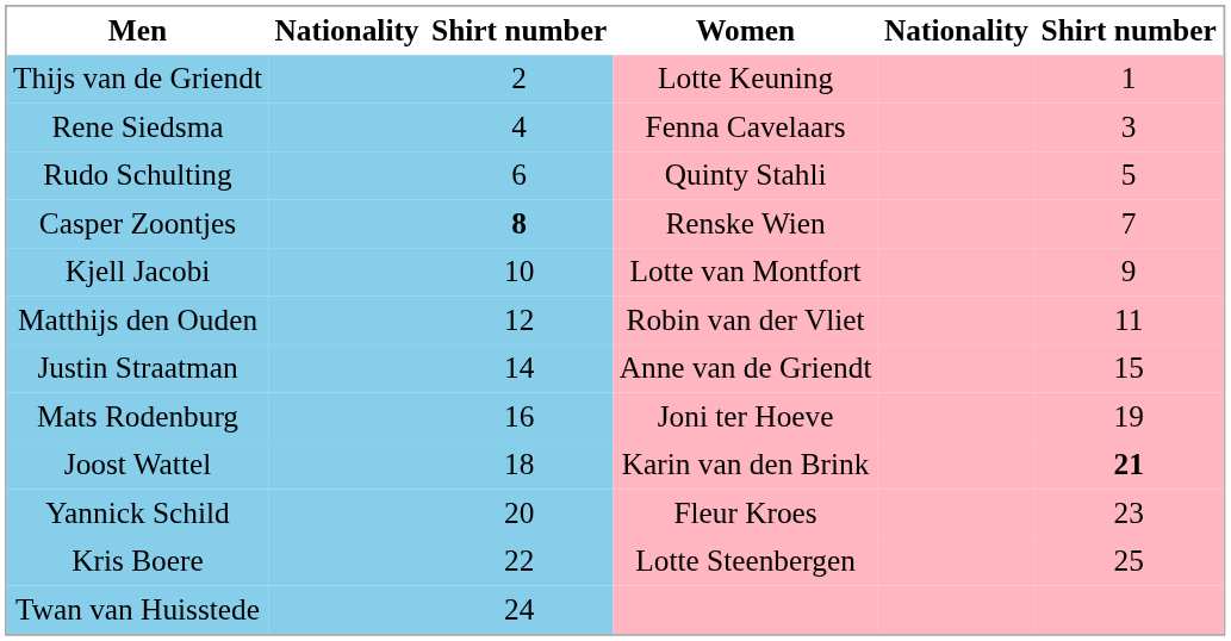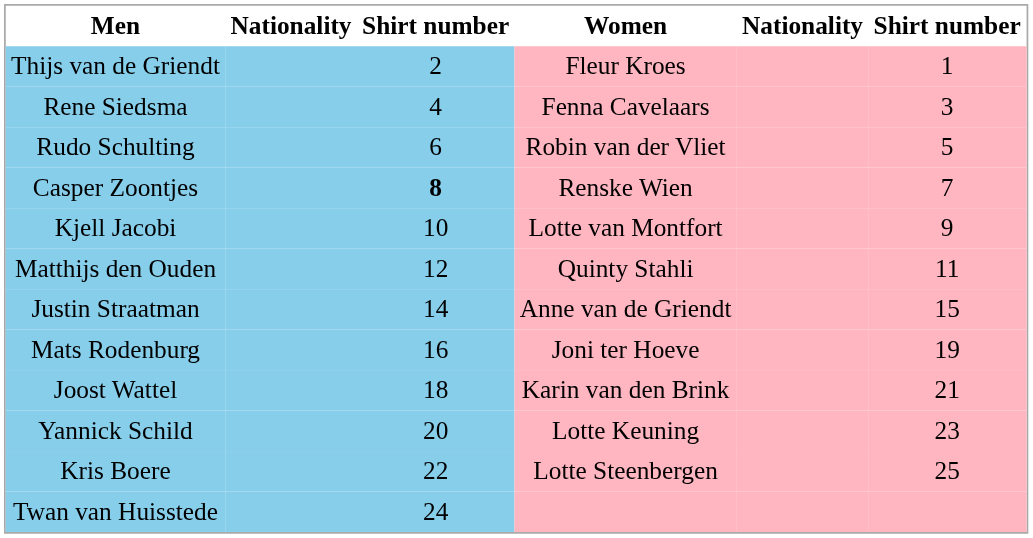 <table cellspacing="0" cellpadding="3" style="background-color: #f9y9f9; font-size: 90%; text-align: center; border:1px solid #aaa;">
 <tr>
 <th>Men</th>
 <th>Nationality</th>
 <th>Shirt number</th>
 <th>Women</th>
 <th>Nationality</th>
 <th>Shirt number</th>
 </tr>
 <tr>
 <td bgcolor=#87CEEB>Thijs van de Griendt</td>
 <td bgcolor=#87CEEB></td>
 <td bgcolor=#87CEEB>2</td>
-<td bgcolor=#FFB6C1>Lotte Keuning</td>
+<td bgcolor=#FFB6C1>Fleur Kroes</td>
 <td bgcolor=#FFB6C1></td>
 <td bgcolor=#FFB6C1>1</td>
 </tr>
 <tr>
 <td bgcolor=#87CEEB>Rene Siedsma</td>
 <td bgcolor=#87CEEB></td>
 <td bgcolor=#87CEEB>4</td>
 <td bgcolor=#FFB6C1>Fenna Cavelaars</td>
 <td bgcolor=#FFB6C1></td>
 <td bgcolor=#FFB6C1>3</td>
 </tr>
 <tr>
 <td bgcolor=#87CEEB>Rudo Schulting</td>
 <td bgcolor=#87CEEB></td>
 <td bgcolor=#87CEEB>6</td>
-<td bgcolor=#FFB6C1>Quinty Stahli</td>
+<td bgcolor=#FFB6C1>Robin van der Vliet</td>
 <td bgcolor=#FFB6C1></td>
 <td bgcolor=#FFB6C1>5</td>
 </tr>
 <tr>
 <td bgcolor=#87CEEB>Casper Zoontjes</td>
 <td bgcolor=#87CEEB></td>
 <td bgcolor=#87CEEB><strong>8</strong></td>
 <td bgcolor=#FFB6C1>Renske Wien</td>
 <td bgcolor=#FFB6C1></td>
 <td bgcolor=#FFB6C1>7</td>
 </tr>
 <tr>
 <td bgcolor=#87CEEB>Kjell Jacobi</td>
 <td bgcolor=#87CEEB></td>
 <td bgcolor=#87CEEB>10</td>
 <td bgcolor=#FFB6C1>Lotte van Montfort</td>
 <td bgcolor=#FFB6C1></td>
 <td bgcolor=#FFB6C1>9</td>
 </tr>
 <tr>
 <td bgcolor=#87CEEB>Matthijs den Ouden</td>
 <td bgcolor=#87CEEB></td>
 <td bgcolor=#87CEEB>12</td>
-<td bgcolor=#FFB6C1>Robin van der Vliet</td>
+<td bgcolor=#FFB6C1>Quinty Stahli</td>
 <td bgcolor=#FFB6C1></td>
 <td bgcolor=#FFB6C1>11</td>
 </tr>
 <tr>
 <td bgcolor=#87CEEB>Justin Straatman</td>
 <td bgcolor=#87CEEB></td>
 <td bgcolor=#87CEEB>14</td>
 <td bgcolor=#FFB6C1>Anne van de Griendt</td>
 <td bgcolor=#FFB6C1></td>
 <td bgcolor=#FFB6C1>15</td>
 </tr>
 <tr>
 <td bgcolor=#87CEEB>Mats Rodenburg</td>
 <td bgcolor=#87CEEB></td>
 <td bgcolor=#87CEEB>16</td>
 <td bgcolor=#FFB6C1>Joni ter Hoeve</td>
 <td bgcolor=#FFB6C1></td>
 <td bgcolor=#FFB6C1>19</td>
 </tr>
 <tr>
 <td bgcolor=#87CEEB>Joost Wattel</td>
 <td bgcolor=#87CEEB></td>
 <td bgcolor=#87CEEB>18</td>
 <td bgcolor=#FFB6C1>Karin van den Brink</td>
 <td bgcolor=#FFB6C1></td>
-<td bgcolor=#FFB6C1><strong>21</strong></td>
+<td bgcolor=#FFB6C1>21</td>
 </tr>
 <tr>
 <td bgcolor=#87CEEB>Yannick Schild</td>
 <td bgcolor=#87CEEB></td>
 <td bgcolor=#87CEEB>20</td>
-<td bgcolor=#FFB6C1>Fleur Kroes</td>
+<td bgcolor=#FFB6C1>Lotte Keuning</td>
 <td bgcolor=#FFB6C1></td>
 <td bgcolor=#FFB6C1>23</td>
 </tr>
 <tr>
 <td bgcolor=#87CEEB>Kris Boere</td>
 <td bgcolor=#87CEEB></td>
 <td bgcolor=#87CEEB>22</td>
 <td bgcolor=#FFB6C1>Lotte Steenbergen</td>
 <td bgcolor=#FFB6C1></td>
 <td bgcolor=#FFB6C1>25</td>
 </tr>
 <tr>
 <td bgcolor=#87CEEB>Twan van Huisstede</td>
 <td bgcolor=#87CEEB></td>
 <td bgcolor=#87CEEB>24</td>
 <td bgcolor=#FFB6C1></td>
 <td bgcolor=#FFB6C1></td>
 <td bgcolor=#FFB6C1></td>
 </tr>
 </table>
